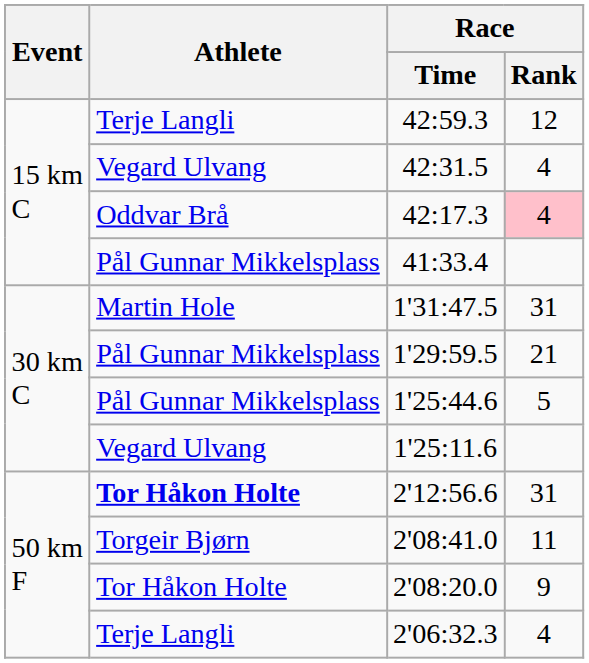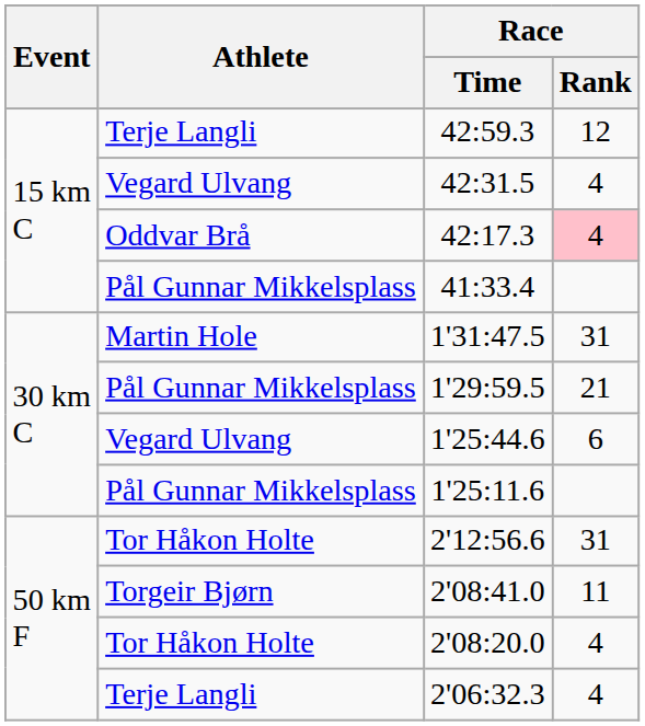 <table class="wikitable" border="1" style="font-size:90%">
 <tr>
 <th rowspan=2>Event</th>
 <th rowspan=2>Athlete</th>
 <th colspan=2>Race</th>
 </tr>
 <tr>
 <th>Time</th>
 <th>Rank</th>
 </tr>
 <tr>
 <td rowspan=4>15 km <br> C</td>
 <td><a href='#'>Terje Langli</a></td>
 <td align=center>42:59.3</td>
 <td align=center>12</td>
 </tr>
 <tr>
 <td><a href='#'>Vegard Ulvang</a></td>
 <td align=center>42:31.5</td>
 <td align=center>4</td>
 </tr>
 <tr>
 <td><a href='#'>Oddvar Brå</a></td>
 <td align=center>42:17.3</td>
 <td align=center style="background: pink;">4</td>
 </tr>
 <tr>
 <td><a href='#'>Pål Gunnar Mikkelsplass</a></td>
 <td align=center>41:33.4</td>
 <td align=center></td>
 </tr>
 <tr>
 <td rowspan=4>30 km <br> C</td>
 <td><a href='#'>Martin Hole</a></td>
 <td align=center>1'31:47.5</td>
 <td align=center>31</td>
 </tr>
 <tr>
 <td><a href='#'>Pål Gunnar Mikkelsplass</a></td>
 <td align=center>1'29:59.5</td>
 <td align=center>21</td>
 </tr>
 <tr>
-<td><a href='#'>Pål Gunnar Mikkelsplass</a></td>
+<td><a href='#'>Vegard Ulvang</a></td>
 <td align=center>1'25:44.6</td>
-<td align=center>5</td>
+<td align=center>6</td>
 </tr>
 <tr>
-<td><a href='#'>Vegard Ulvang</a></td>
+<td><a href='#'>Pål Gunnar Mikkelsplass</a></td>
 <td align=center>1'25:11.6</td>
 <td align=center></td>
 </tr>
 <tr>
 <td rowspan=4>50 km <br> F</td>
-<td><strong><a href='#'>Tor Håkon Holte</a></strong></td>
+<td><a href='#'>Tor Håkon Holte</a></td>
 <td align=center>2'12:56.6</td>
 <td align=center>31</td>
 </tr>
 <tr>
 <td><a href='#'>Torgeir Bjørn</a></td>
 <td align=center>2'08:41.0</td>
 <td align=center>11</td>
 </tr>
 <tr>
 <td><a href='#'>Tor Håkon Holte</a></td>
 <td align=center>2'08:20.0</td>
-<td align=center>9</td>
+<td align=center>4</td>
 </tr>
 <tr>
 <td><a href='#'>Terje Langli</a></td>
 <td align=center>2'06:32.3</td>
 <td align=center>4</td>
 </tr>
 </table>
